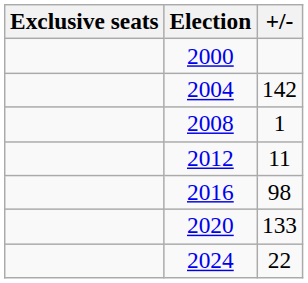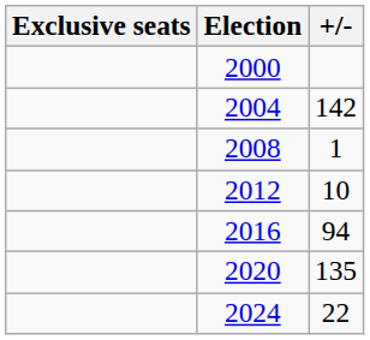 <table class="wikitable" style="text-align:center; font-size:100%; line-height:16px;">
 <tr>
 <th>Exclusive seats</th>
 <th>Election</th>
 <th>+/-</th>
 </tr>
 <tr>
 <td></td>
 <td><a href='#'>2000</a></td>
 <td></td>
 </tr>
 <tr>
 <td></td>
 <td><a href='#'>2004</a></td>
 <td> 142</td>
 </tr>
 <tr>
 <td></td>
 <td><a href='#'>2008</a></td>
 <td> 1</td>
 </tr>
 <tr>
 <td></td>
 <td><a href='#'>2012</a></td>
-<td> 11</td>
+<td> 10</td>
 </tr>
 <tr>
 <td></td>
 <td><a href='#'>2016</a></td>
-<td> 98</td>
+<td> 94</td>
 </tr>
 <tr>
 <td></td>
 <td><a href='#'>2020</a></td>
-<td> 133</td>
+<td> 135</td>
 </tr>
 <tr>
 <td></td>
 <td><a href='#'>2024</a></td>
 <td> 22</td>
 </tr>
 </table>
